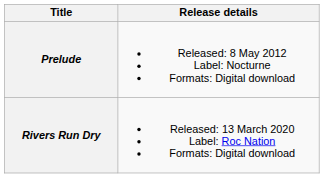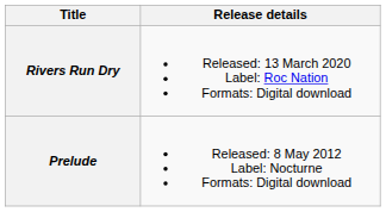 <table class="wikitable plainrowheaders" style="text-align:center">
 <tr>
 <th scope="col" style="width:10em;">Title</th>
 <th scope="col" style="width:18em;">Release details</th>
 </tr>
 <tr>
+<th scope="row"><em>Rivers Run Dry</em></th>
+<td><br><ul><li>Released: 13 March 2020</li><li>Label: <a href='#'>Roc Nation</a></li><li>Formats: Digital download</li></ul></td>
+</tr>
+<tr>
 <th scope="row"><em>Prelude</em></th>
 <td><br><ul><li>Released: 8 May 2012</li><li>Label: Nocturne</li><li>Formats: Digital download</li></ul></td>
 </tr>
-<tr>
-<th scope="row"><em>Rivers Run Dry</em></th>
-<td><br><ul><li>Released: 13 March 2020</li><li>Label: <a href='#'>Roc Nation</a></li><li>Formats: Digital download</li></ul></td>
-</tr>
 </table>
